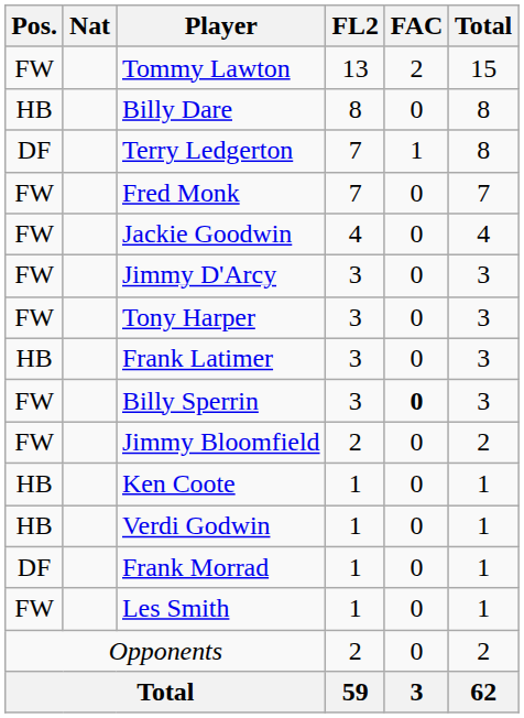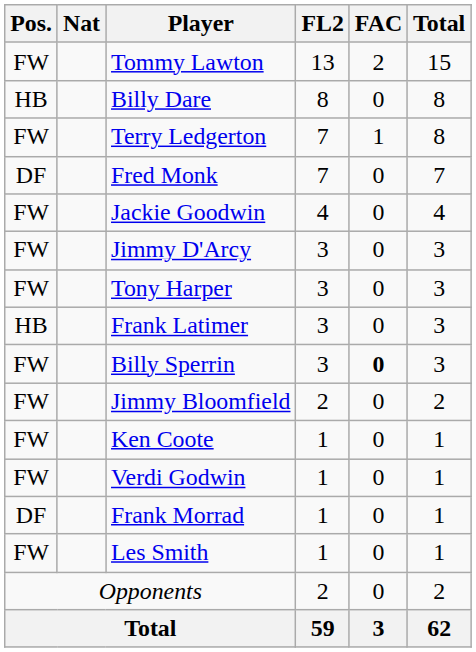 <table class="wikitable"  style="text-align:center; border:1px #aaa solid;">
 <tr>
 <th>Pos.</th>
 <th>Nat</th>
 <th>Player</th>
 <th>FL2</th>
 <th>FAC</th>
 <th>Total</th>
 </tr>
 <tr>
 <td>FW</td>
 <td></td>
 <td style="text-align:left;"><a href='#'>Tommy Lawton</a></td>
 <td>13</td>
 <td>2</td>
 <td>15</td>
 </tr>
 <tr>
 <td>HB</td>
 <td></td>
 <td style="text-align:left;"><a href='#'>Billy Dare</a></td>
 <td>8</td>
 <td>0</td>
 <td>8</td>
 </tr>
 <tr>
-<td>DF</td>
+<td>FW</td>
 <td></td>
 <td style="text-align:left;"><a href='#'>Terry Ledgerton</a></td>
 <td>7</td>
 <td>1</td>
 <td>8</td>
 </tr>
 <tr>
-<td>FW</td>
+<td>DF</td>
 <td></td>
 <td style="text-align:left;"><a href='#'>Fred Monk</a></td>
 <td>7</td>
 <td>0</td>
 <td>7</td>
 </tr>
 <tr>
 <td>FW</td>
 <td></td>
 <td style="text-align:left;"><a href='#'>Jackie Goodwin</a></td>
 <td>4</td>
 <td>0</td>
 <td>4</td>
 </tr>
 <tr>
 <td>FW</td>
 <td></td>
 <td style="text-align:left;"><a href='#'>Jimmy D'Arcy</a></td>
 <td>3</td>
 <td>0</td>
 <td>3</td>
 </tr>
 <tr>
 <td>FW</td>
 <td></td>
 <td style="text-align:left;"><a href='#'>Tony Harper</a></td>
 <td>3</td>
 <td>0</td>
 <td>3</td>
 </tr>
 <tr>
 <td>HB</td>
 <td></td>
 <td style="text-align:left;"><a href='#'>Frank Latimer</a></td>
 <td>3</td>
 <td>0</td>
 <td>3</td>
 </tr>
 <tr>
 <td>FW</td>
 <td></td>
 <td style="text-align:left;"><a href='#'>Billy Sperrin</a></td>
 <td>3</td>
 <td><strong>0</strong></td>
 <td>3</td>
 </tr>
 <tr>
 <td>FW</td>
 <td></td>
 <td style="text-align:left;"><a href='#'>Jimmy Bloomfield</a></td>
 <td>2</td>
 <td>0</td>
 <td>2</td>
 </tr>
 <tr>
-<td>HB</td>
+<td>FW</td>
 <td></td>
 <td style="text-align:left;"><a href='#'>Ken Coote</a></td>
 <td>1</td>
 <td>0</td>
 <td>1</td>
 </tr>
 <tr>
-<td>HB</td>
+<td>FW</td>
 <td></td>
 <td style="text-align:left;"><a href='#'>Verdi Godwin</a></td>
 <td>1</td>
 <td>0</td>
 <td>1</td>
 </tr>
 <tr>
 <td>DF</td>
 <td></td>
 <td style="text-align:left;"><a href='#'>Frank Morrad</a></td>
 <td>1</td>
 <td>0</td>
 <td>1</td>
 </tr>
 <tr>
 <td>FW</td>
 <td></td>
 <td style="text-align:left;"><a href='#'>Les Smith</a></td>
 <td>1</td>
 <td>0</td>
 <td>1</td>
 </tr>
 <tr>
 <td colspan="3"><em>Opponents</em></td>
 <td>2</td>
 <td>0</td>
 <td>2</td>
 </tr>
 <tr>
 <th colspan="3">Total</th>
 <th>59</th>
 <th>3</th>
 <th>62</th>
 </tr>
 </table>
